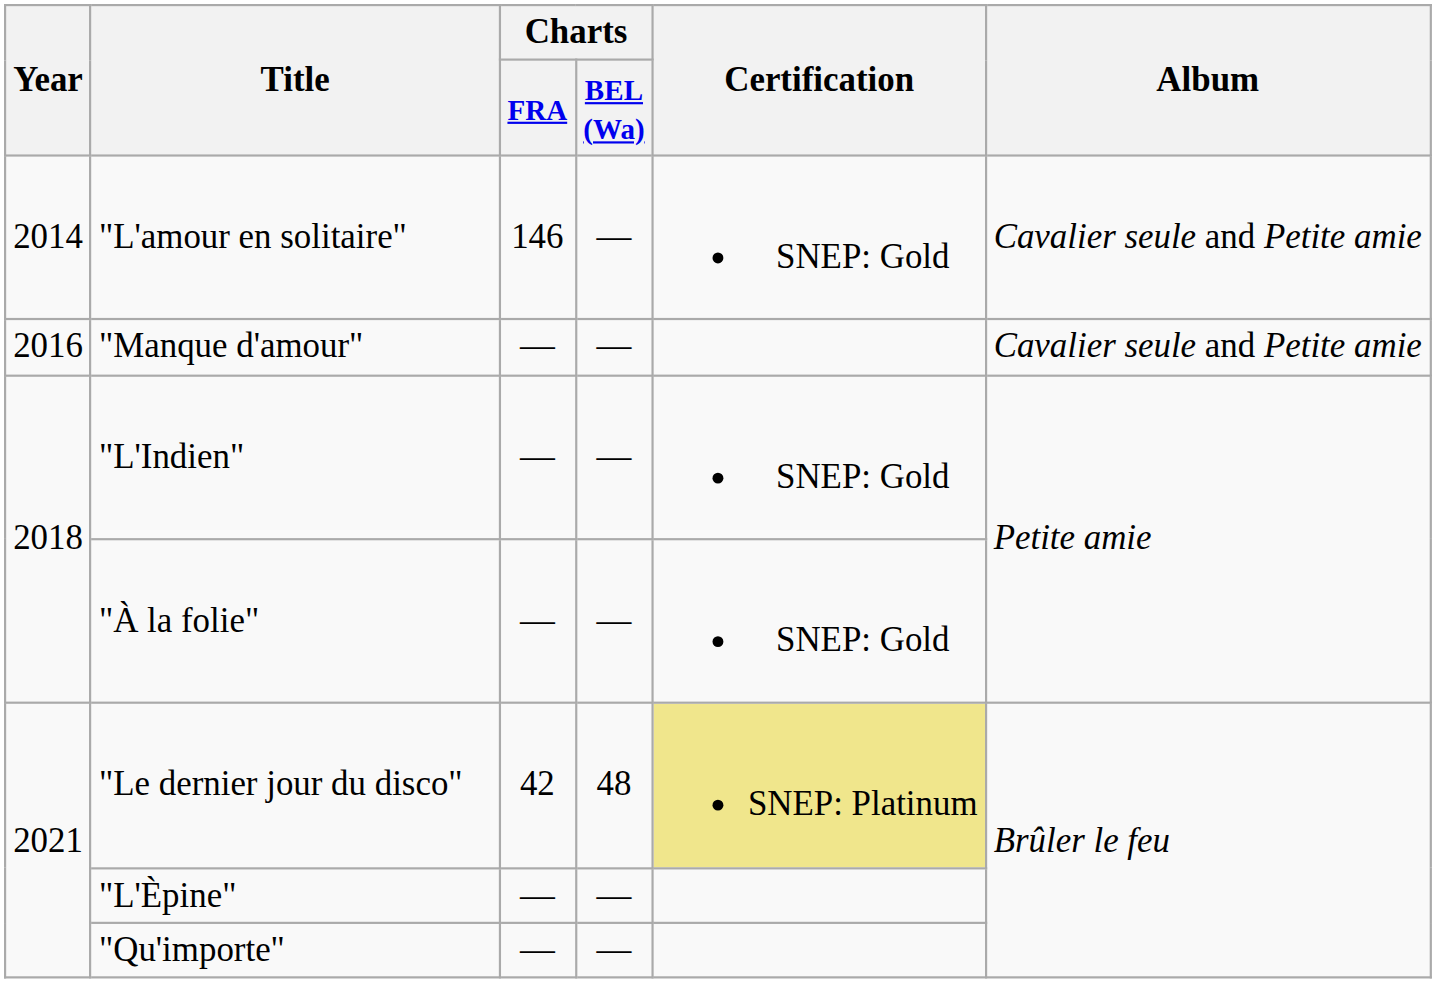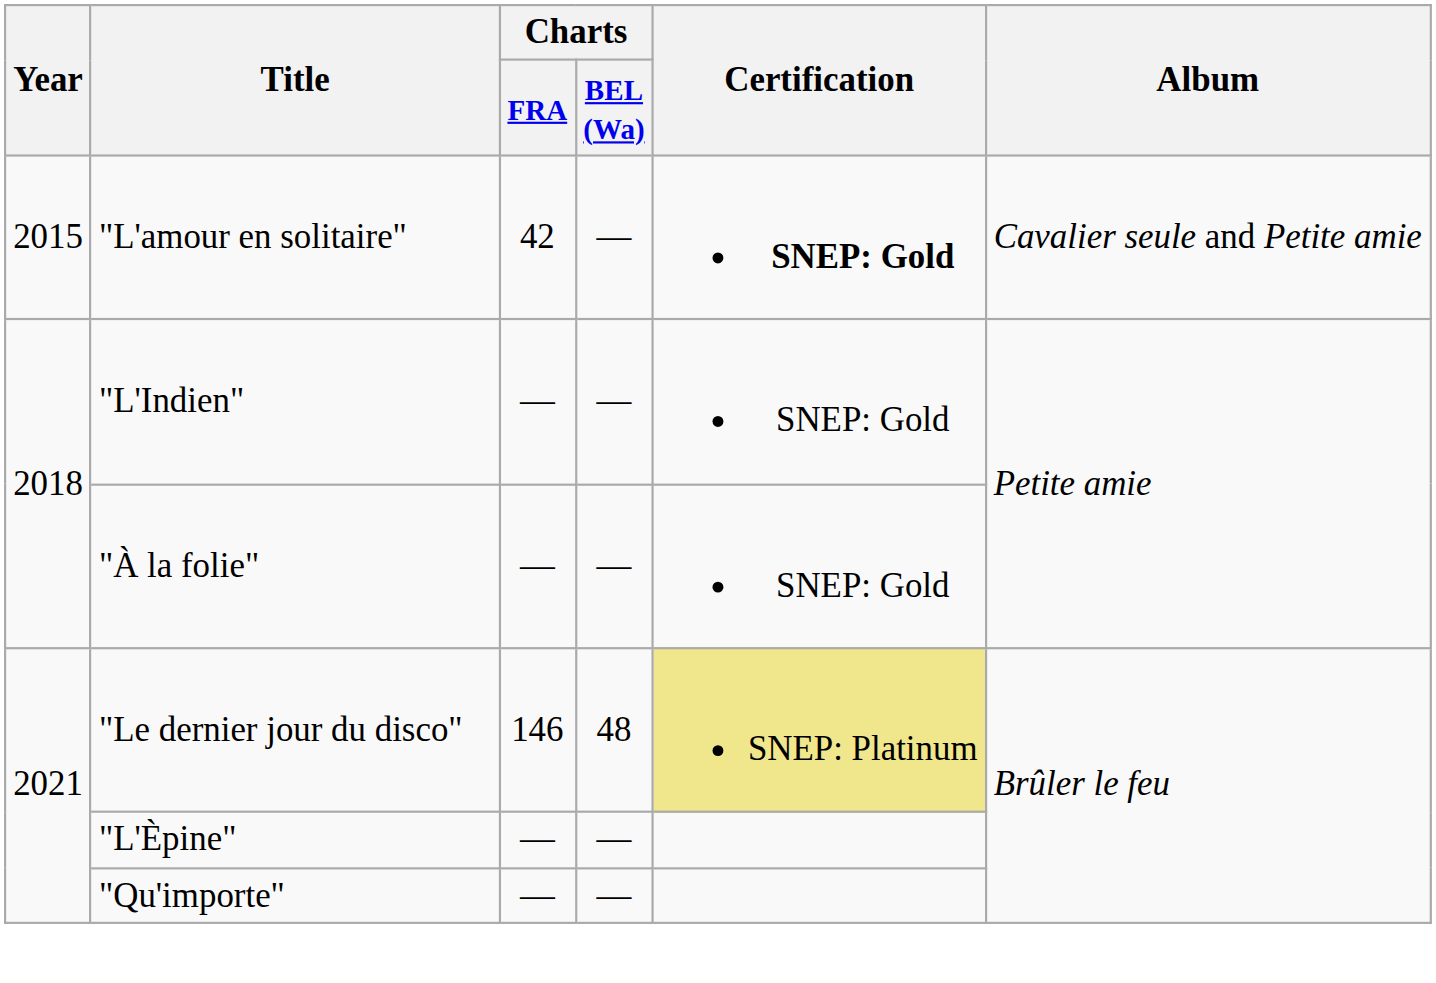 <table class="wikitable">
 <tr>
 <th style="text-align:center; width:10px" rowspan="2">Year</th>
 <th rowspan="2" style="text-align:center; width:180px;">Title</th>
 <th style="text-align:center;" colspan="2">Charts</th>
 <th rowspan="2" style="text-align:center;">Certification</th>
 <th rowspan="2" style="text-align:center;">Album</th>
 </tr>
 <tr>
 <th width="20"><small><a href='#'>FRA</a></small><br></th>
 <th width="20"><small><a href='#'>BEL<br>(Wa)</a></small><br></th>
 </tr>
 <tr>
-<td style="text-align:center;">2014</td>
+<td style="text-align:center;">2015</td>
 <td>"L'amour en solitaire"</td>
-<td style="text-align:center;">146</td>
+<td style="text-align:center;">42</td>
 <td style="text-align:center;">—</td>
-<td style="text-align:center;"><br><ul><li>SNEP: Gold</li></ul></td>
-<td><em>Cavalier seule</em> and <em>Petite amie</em></td>
-</tr>
-<tr>
-<td style="text-align:center;">2016</td>
-<td>"Manque d'amour"</td>
-<td style="text-align:center;">—</td>
-<td style="text-align:center;">—</td>
-<td style="text-align:center;"></td>
+<td style="text-align:center;"><strong><br><ul><li>SNEP: Gold</li></ul></strong></td>
 <td><em>Cavalier seule</em> and <em>Petite amie</em></td>
 </tr>
 <tr>
 <td rowspan="2" style="text-align:center;">2018</td>
 <td>"L'Indien"</td>
 <td style="text-align:center;">—</td>
 <td style="text-align:center;">—</td>
 <td style="text-align:center;"><br><ul><li>SNEP: Gold</li></ul></td>
 <td rowspan="2"><em>Petite amie</em></td>
 </tr>
 <tr>
 <td>"À la folie"</td>
 <td style="text-align:center;">—</td>
 <td style="text-align:center;">—</td>
 <td style="text-align:center;"><br><ul><li>SNEP: Gold</li></ul></td>
 </tr>
 <tr>
 <td rowspan="3" style="text-align:center;">2021</td>
 <td>"Le dernier jour du disco"</td>
-<td style="text-align:center;">42</td>
+<td style="text-align:center;">146</td>
 <td style="text-align:center;">48</td>
 <td style="background: khaki; text-align:center;"><br><ul><li>SNEP: Platinum</li></ul></td>
 <td rowspan="3"><em>Brûler le feu</em></td>
 </tr>
 <tr>
 <td>"L'Èpine"</td>
 <td style="text-align:center;">—</td>
 <td style="text-align:center;">—</td>
 <td style="text-align:center;"></td>
 </tr>
 <tr>
 <td>"Qu'importe"</td>
 <td style="text-align:center;">—</td>
 <td style="text-align:center;">—</td>
 <td style="text-align:center;"></td>
 </tr>
 </table>
